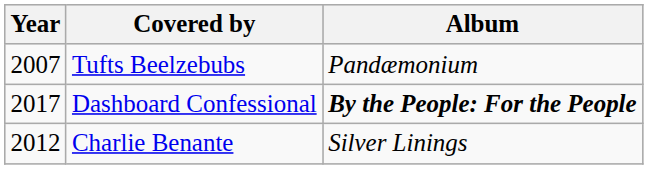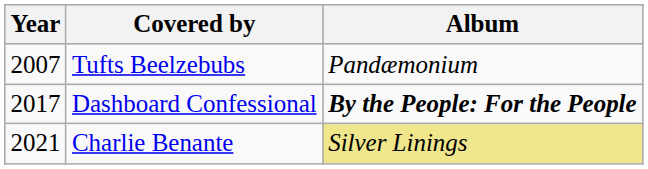 <table class="wikitable">
 <tr>
 <th>Year</th>
 <th>Covered by</th>
 <th>Album</th>
 </tr>
 <tr>
 <td>2007</td>
 <td><a href='#'>Tufts Beelzebubs</a></td>
 <td><em>Pandæmonium</em></td>
 </tr>
 <tr>
 <td>2017</td>
 <td><a href='#'>Dashboard Confessional</a></td>
 <td><strong><em>By the People: For the People</em></strong></td>
 </tr>
 <tr>
-<td>2012</td>
+<td>2021</td>
 <td><a href='#'>Charlie Benante</a></td>
-<td><em>Silver Linings</em></td>
+<td style="background: khaki;"><em>Silver Linings</em></td>
 </tr>
 </table>
